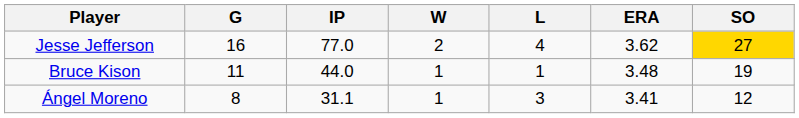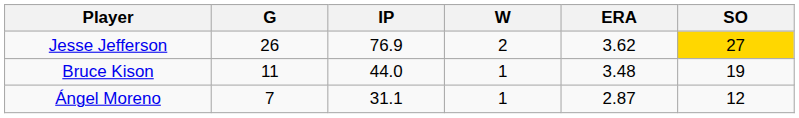 <table class="wikitable sortable">
 <tr>
 <th bgcolor="#DDDDFF" width="16%">Player</th>
 <th bgcolor="#DDDDFF" width="9%">G</th>
 <th bgcolor="#DDDDFF" width="9%">IP</th>
 <th bgcolor="#DDDDFF" width="9%">W</th>
-<th bgcolor="#DDDDFF" width="9%">L</th>
 <th bgcolor="#DDDDFF" width="9%">ERA</th>
 <th bgcolor="#DDDDFF" width="9%">SO</th>
 </tr>
 <tr align=center>
 <td><a href='#'>Jesse Jefferson</a></td>
-<td>16</td>
-<td>77.0</td>
+<td>26</td>
+<td>76.9</td>
 <td>2</td>
-<td>4</td>
 <td>3.62</td>
 <td style="background: gold;">27</td>
 </tr>
 <tr align=center>
 <td><a href='#'>Bruce Kison</a></td>
 <td>11</td>
 <td>44.0</td>
 <td>1</td>
-<td>1</td>
 <td>3.48</td>
 <td>19</td>
 </tr>
 <tr align=center>
 <td><a href='#'>Ángel Moreno</a></td>
-<td>8</td>
+<td>7</td>
 <td>31.1</td>
 <td>1</td>
-<td>3</td>
-<td>3.41</td>
+<td>2.87</td>
 <td>12</td>
 </tr>
 </table>
